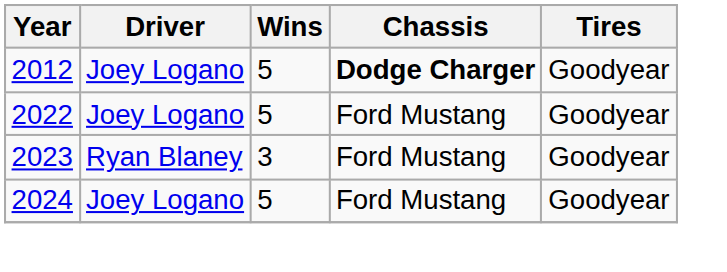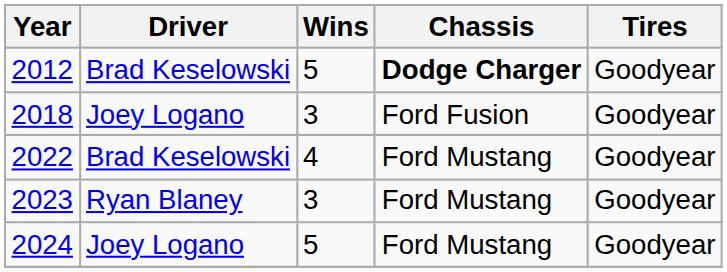 <table class="wikitable" style="font-size: 85%">
 <tr>
 <th>Year</th>
 <th>Driver</th>
 <th>Wins</th>
 <th>Chassis</th>
 <th>Tires</th>
 </tr>
 <tr>
 <td><a href='#'>2012</a></td>
-<td> <a href='#'>Joey Logano</a></td>
+<td> <a href='#'>Brad Keselowski</a></td>
 <td>5</td>
 <td><strong>Dodge Charger</strong></td>
 <td>Goodyear</td>
 </tr>
 <tr>
+<td><a href='#'>2018</a></td>
+<td> <a href='#'>Joey Logano</a></td>
+<td>3</td>
+<td>Ford Fusion</td>
+<td>Goodyear</td>
+</tr>
+<tr>
 <td><a href='#'>2022</a></td>
-<td> <a href='#'>Joey Logano</a></td>
-<td>5</td>
+<td> <a href='#'>Brad Keselowski</a></td>
+<td>4</td>
 <td>Ford Mustang</td>
 <td>Goodyear</td>
 </tr>
 <tr>
 <td><a href='#'>2023</a></td>
 <td> <a href='#'>Ryan Blaney</a></td>
 <td>3</td>
 <td>Ford Mustang</td>
 <td>Goodyear</td>
 </tr>
 <tr>
 <td><a href='#'>2024</a></td>
 <td> <a href='#'>Joey Logano</a></td>
 <td>5</td>
 <td>Ford Mustang</td>
 <td>Goodyear</td>
 </tr>
 <tr>
 </tr>
 </table>
